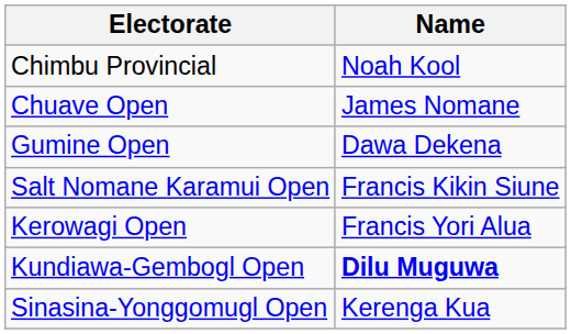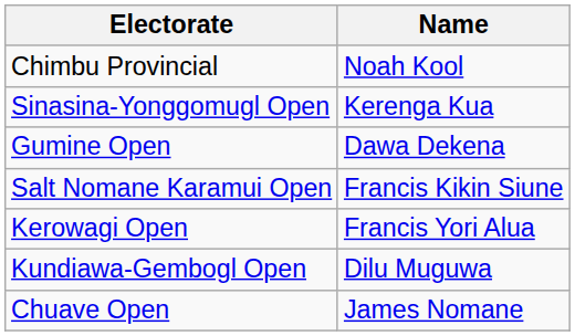 <table class="wikitable">
 <tr>
 <th><strong>Electorate</strong></th>
 <th><strong>Name</strong></th>
 </tr>
 <tr>
 <td>Chimbu Provincial</td>
 <td><a href='#'>Noah Kool</a></td>
 </tr>
 <tr>
-<td><a href='#'>Chuave Open</a></td>
-<td><a href='#'>James Nomane</a></td>
+<td><a href='#'>Sinasina-Yonggomugl Open</a></td>
+<td><a href='#'>Kerenga Kua</a></td>
 </tr>
 <tr>
 <td><a href='#'>Gumine Open</a></td>
 <td><a href='#'>Dawa Dekena</a></td>
 </tr>
 <tr>
 <td><a href='#'>Salt Nomane Karamui Open</a></td>
 <td><a href='#'>Francis Kikin Siune</a></td>
 </tr>
 <tr>
 <td><a href='#'>Kerowagi Open</a></td>
 <td><a href='#'>Francis Yori Alua</a></td>
 </tr>
 <tr>
 <td><a href='#'>Kundiawa-Gembogl Open</a></td>
-<td><strong><a href='#'>Dilu Muguwa</a></strong></td>
+<td><a href='#'>Dilu Muguwa</a></td>
 </tr>
 <tr>
-<td><a href='#'>Sinasina-Yonggomugl Open</a></td>
-<td><a href='#'>Kerenga Kua</a></td>
+<td><a href='#'>Chuave Open</a></td>
+<td><a href='#'>James Nomane</a></td>
 </tr>
 </table>
